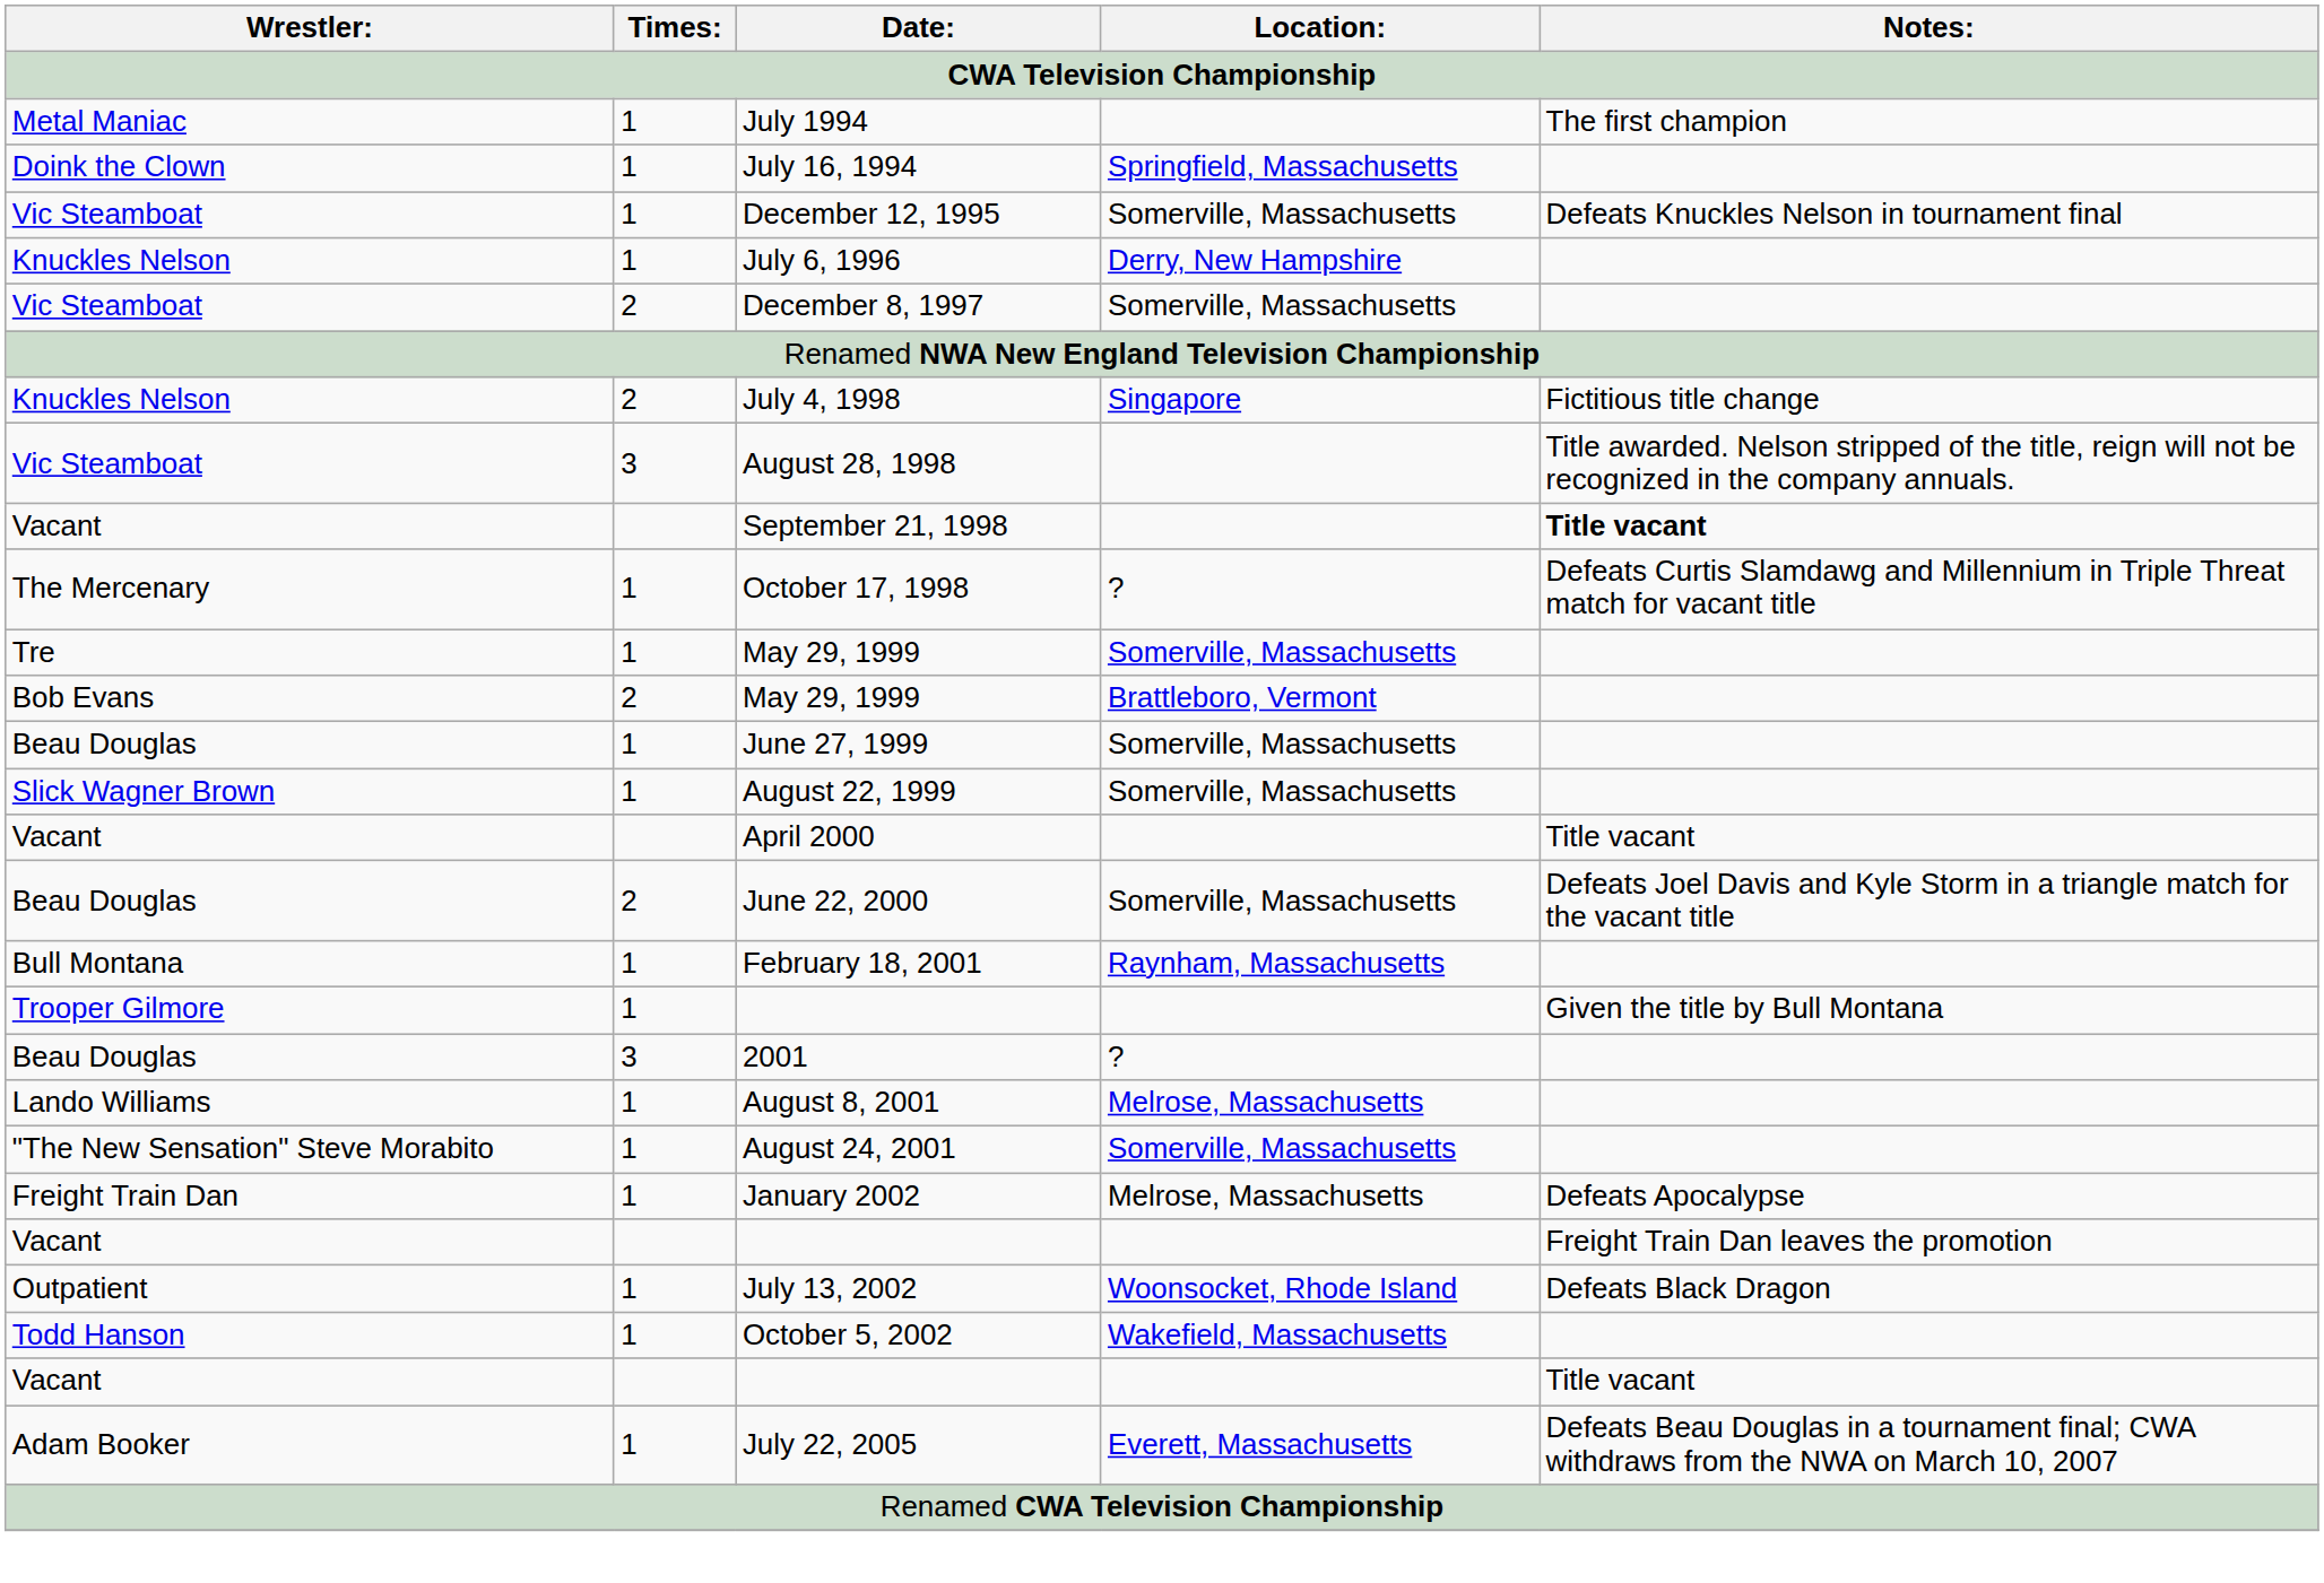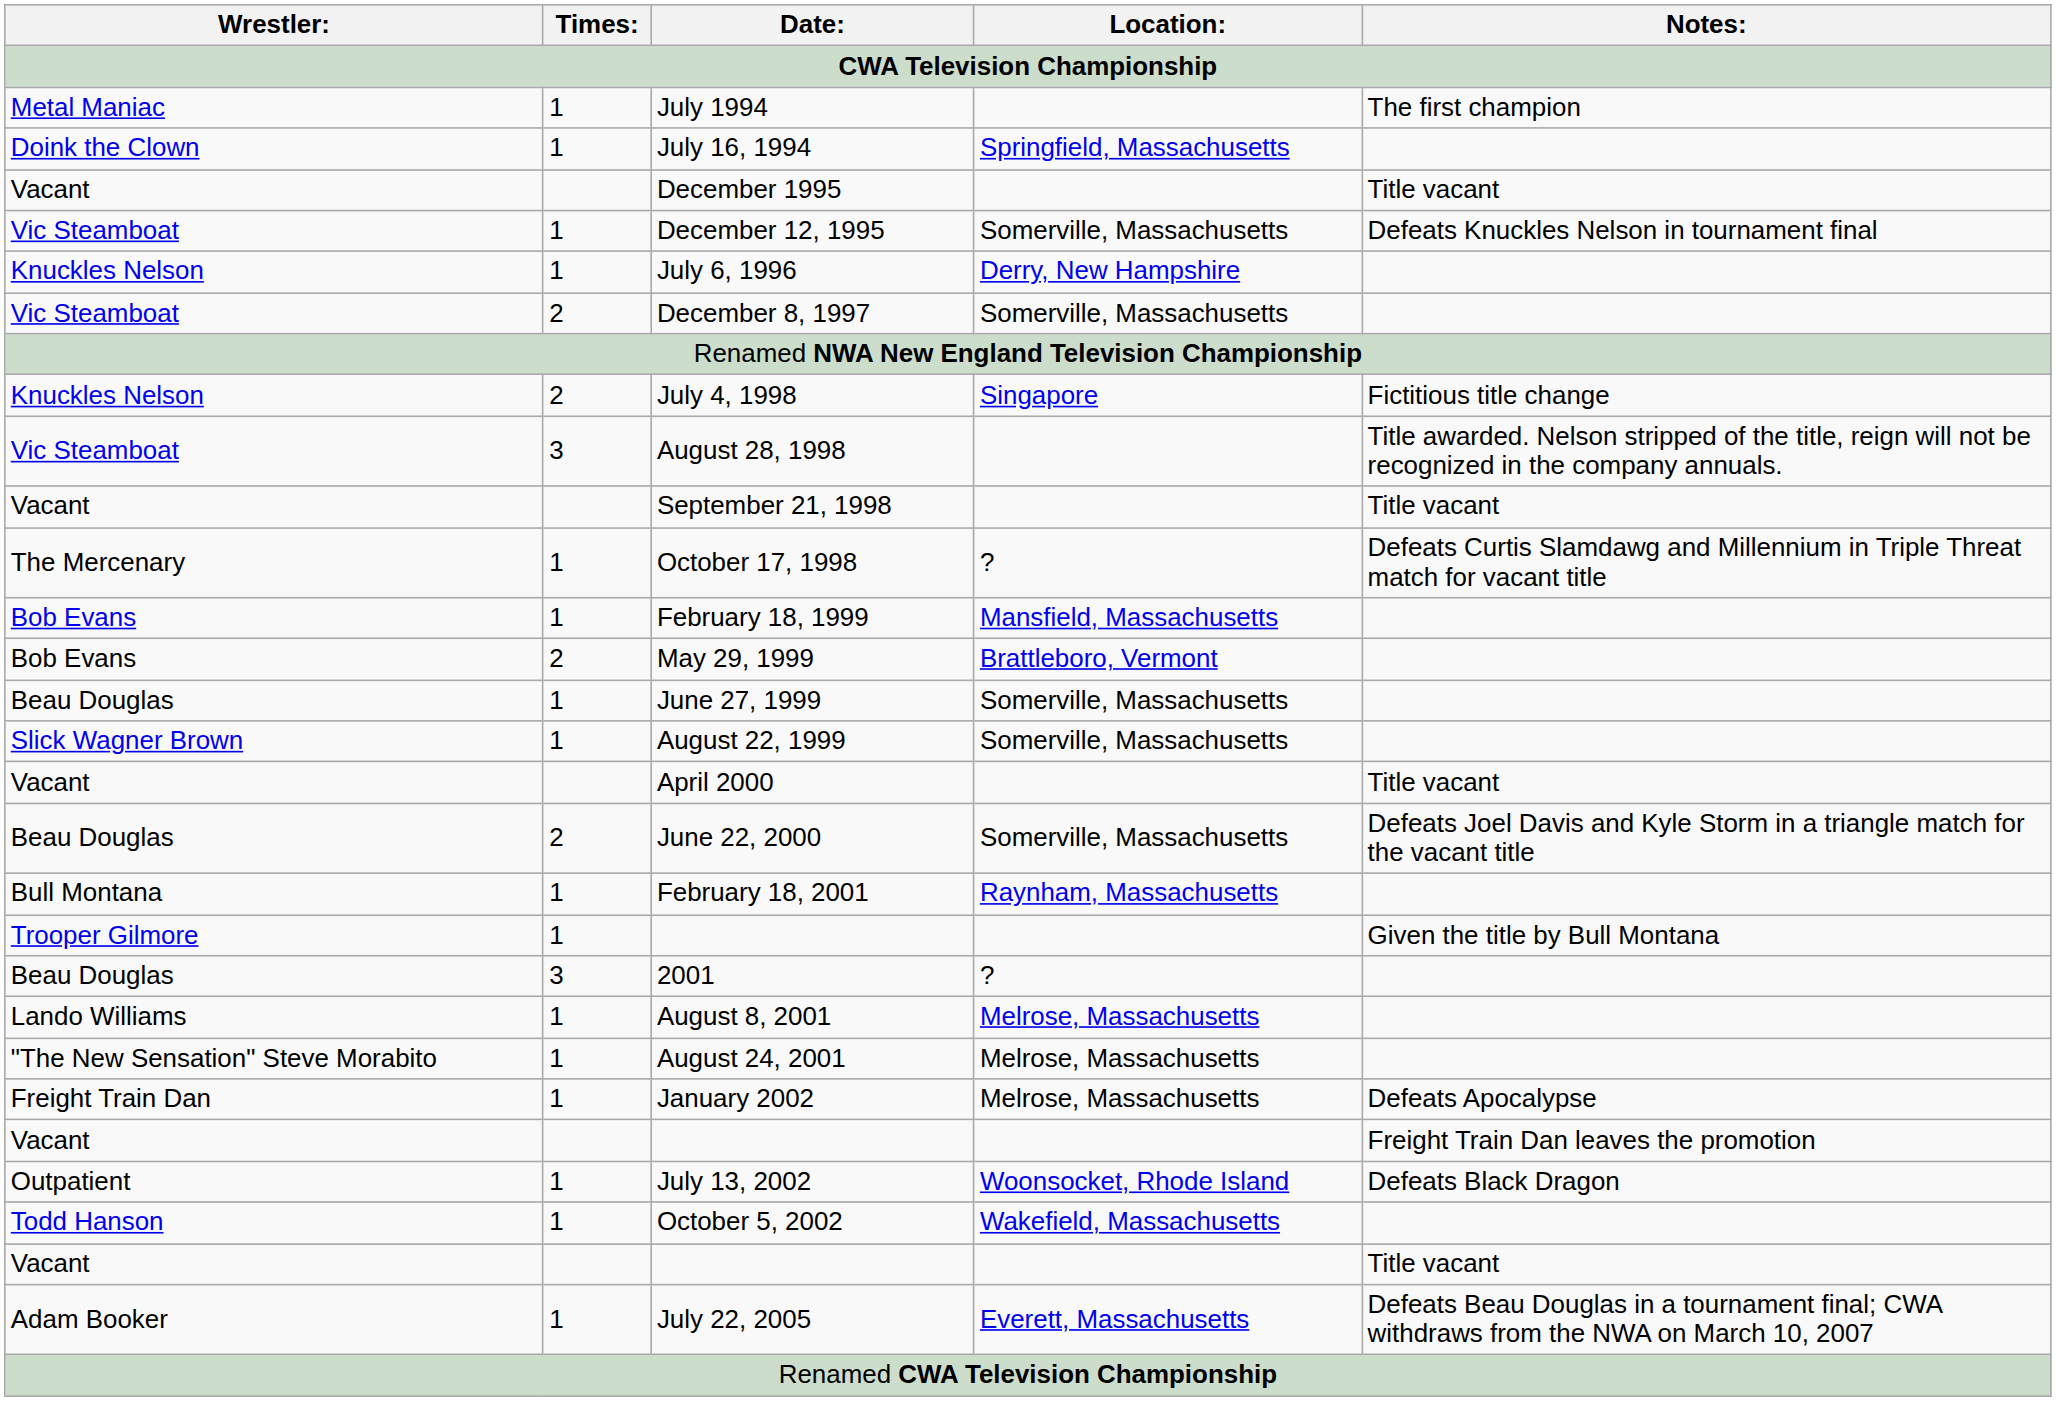 <table class="wikitable" width=100%>
 <tr>
 <th width=25%>Wrestler:</th>
 <th width=5%>Times:</th>
 <th width=15%>Date:</th>
 <th width=18%>Location:</th>
 <th width=32%>Notes:</th>
 </tr>
 <tr>
 <td colspan=5 style="background: #ccddcc;" align=center><strong>CWA Television Championship</strong></td>
 </tr>
 <tr>
 <td><a href='#'>Metal Maniac</a></td>
 <td>1</td>
 <td>July 1994</td>
 <td></td>
 <td>The first champion</td>
 </tr>
 <tr>
 <td><a href='#'>Doink the Clown</a></td>
 <td>1</td>
 <td>July 16, 1994</td>
 <td><a href='#'>Springfield, Massachusetts</a></td>
 <td></td>
+</tr>
+<tr>
+<td>Vacant</td>
+<td></td>
+<td>December 1995</td>
+<td></td>
+<td>Title vacant</td>
 </tr>
 <tr>
 <td><a href='#'>Vic Steamboat</a></td>
 <td>1</td>
 <td>December 12, 1995</td>
 <td>Somerville, Massachusetts</td>
 <td>Defeats Knuckles Nelson in tournament final</td>
 </tr>
 <tr>
 <td><a href='#'>Knuckles Nelson</a></td>
 <td>1</td>
 <td>July 6, 1996</td>
 <td><a href='#'>Derry, New Hampshire</a></td>
 <td></td>
 </tr>
 <tr>
 <td><a href='#'>Vic Steamboat</a></td>
 <td>2</td>
 <td>December 8, 1997</td>
 <td>Somerville, Massachusetts</td>
 <td></td>
 </tr>
 <tr>
 <td colspan=5 style="background: #ccddcc;" align=center>Renamed <strong>NWA New England Television Championship</strong></td>
 </tr>
 <tr>
 <td><a href='#'>Knuckles Nelson</a></td>
 <td>2</td>
 <td>July 4, 1998</td>
 <td><a href='#'>Singapore</a></td>
 <td>Fictitious title change</td>
 </tr>
 <tr>
 <td><a href='#'>Vic Steamboat</a></td>
 <td>3</td>
 <td>August 28, 1998</td>
 <td></td>
 <td>Title awarded. Nelson stripped of the title, reign will not be recognized in the company annuals.</td>
 </tr>
 <tr>
 <td>Vacant</td>
 <td></td>
 <td>September 21, 1998</td>
 <td></td>
-<td><strong>Title vacant</strong></td>
+<td>Title vacant</td>
 </tr>
 <tr>
 <td>The Mercenary</td>
 <td>1</td>
 <td>October 17, 1998</td>
 <td>?</td>
 <td>Defeats Curtis Slamdawg and Millennium in Triple Threat match for vacant title</td>
 </tr>
 <tr>
-<td>Tre</td>
+<td><a href='#'>Bob Evans</a></td>
 <td>1</td>
-<td>May 29, 1999</td>
-<td><a href='#'>Somerville, Massachusetts</a></td>
+<td>February 18, 1999</td>
+<td><a href='#'>Mansfield, Massachusetts</a></td>
 <td></td>
 </tr>
 <tr>
 <td>Bob Evans</td>
 <td>2</td>
 <td>May 29, 1999</td>
 <td><a href='#'>Brattleboro, Vermont</a></td>
 <td></td>
 </tr>
 <tr>
 <td>Beau Douglas</td>
 <td>1</td>
 <td>June 27, 1999</td>
 <td>Somerville, Massachusetts</td>
 <td></td>
 </tr>
 <tr>
 <td><a href='#'>Slick Wagner Brown</a></td>
 <td>1</td>
 <td>August 22, 1999</td>
 <td>Somerville, Massachusetts</td>
 <td></td>
 </tr>
 <tr>
 <td>Vacant</td>
 <td></td>
 <td>April 2000</td>
 <td></td>
 <td>Title vacant</td>
 </tr>
 <tr>
 <td>Beau Douglas</td>
 <td>2</td>
 <td>June 22, 2000</td>
 <td>Somerville, Massachusetts</td>
 <td>Defeats Joel Davis and Kyle Storm in a triangle match for the vacant title</td>
 </tr>
 <tr>
 <td>Bull Montana</td>
 <td>1</td>
 <td>February 18, 2001</td>
 <td><a href='#'>Raynham, Massachusetts</a></td>
 <td></td>
 </tr>
 <tr>
 <td><a href='#'>Trooper Gilmore</a></td>
 <td>1</td>
 <td></td>
 <td></td>
 <td>Given the title by Bull Montana</td>
 </tr>
 <tr>
 <td>Beau Douglas</td>
 <td>3</td>
 <td>2001</td>
 <td>?</td>
 <td></td>
 </tr>
 <tr>
 <td>Lando Williams</td>
 <td>1</td>
 <td>August 8, 2001</td>
 <td><a href='#'>Melrose, Massachusetts</a></td>
 <td></td>
 </tr>
 <tr>
 <td>"The New Sensation" Steve Morabito</td>
 <td>1</td>
 <td>August 24, 2001</td>
-<td><a href='#'>Somerville, Massachusetts</a></td>
+<td>Melrose, Massachusetts</td>
 <td></td>
 </tr>
 <tr>
 <td>Freight Train Dan</td>
 <td>1</td>
 <td>January 2002</td>
 <td>Melrose, Massachusetts</td>
 <td>Defeats Apocalypse</td>
 </tr>
 <tr>
 <td>Vacant</td>
 <td></td>
 <td></td>
 <td></td>
 <td>Freight Train Dan leaves the promotion</td>
 </tr>
 <tr>
 <td>Outpatient</td>
 <td>1</td>
 <td>July 13, 2002</td>
 <td><a href='#'>Woonsocket, Rhode Island</a></td>
 <td>Defeats Black Dragon</td>
 </tr>
 <tr>
 <td><a href='#'>Todd Hanson</a></td>
 <td>1</td>
 <td>October 5, 2002</td>
 <td><a href='#'>Wakefield, Massachusetts</a></td>
 <td></td>
 </tr>
 <tr>
 <td>Vacant</td>
 <td></td>
 <td></td>
 <td></td>
 <td>Title vacant</td>
 </tr>
 <tr>
 <td>Adam Booker</td>
 <td>1</td>
 <td>July 22, 2005</td>
 <td><a href='#'>Everett, Massachusetts</a></td>
 <td>Defeats Beau Douglas in a tournament final; CWA withdraws from the NWA on March 10, 2007</td>
 </tr>
 <tr>
 <td colspan=5 style="background: #ccddcc;" align=center>Renamed <strong>CWA Television Championship</strong></td>
 </tr>
 <tr>
 </tr>
 </table>
